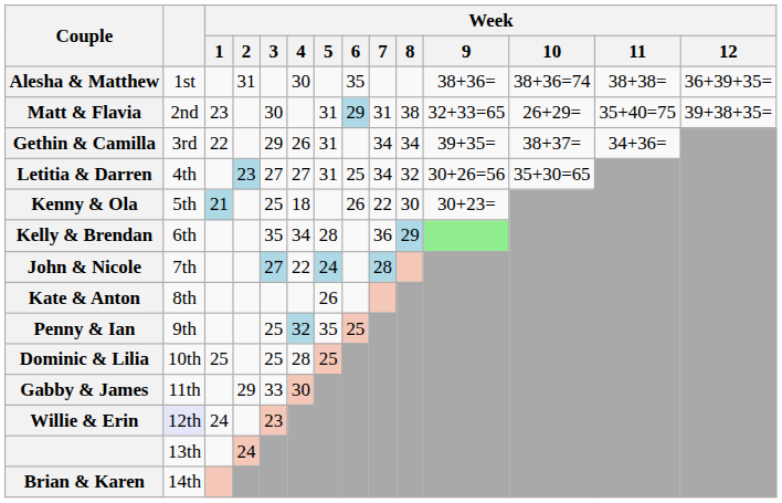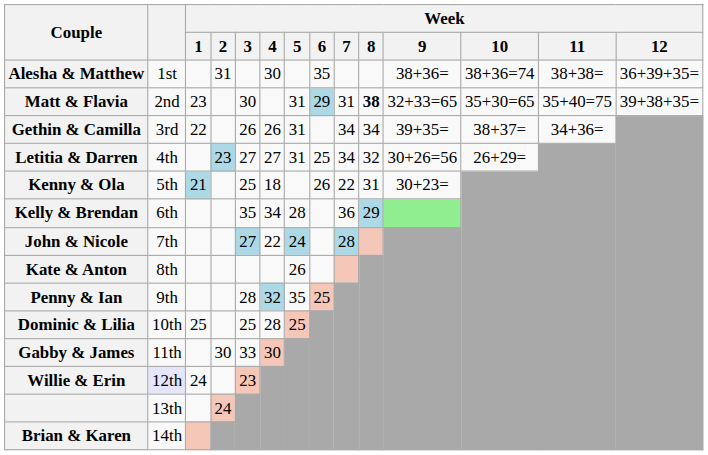 <table class="wikitable sortable" style="text-align:center; font-size:95%">
 <tr>
 <th scope="col" rowspan="2">Couple</th>
 <th scope="col" rowspan="2"></th>
 <th colspan="12">Week</th>
 </tr>
 <tr>
 <th scope="col">1</th>
 <th scope="col">2</th>
 <th scope="col">3</th>
 <th scope="col">4</th>
 <th scope="col">5</th>
 <th scope="col">6</th>
 <th scope="col">7</th>
 <th scope="col">8</th>
 <th scope="col">9</th>
 <th scope="col">10</th>
 <th scope="col">11</th>
 <th scope="col">12</th>
 </tr>
 <tr>
 <th scope="row">Alesha & Matthew</th>
 <td>1st</td>
 <td></td>
 <td>31</td>
 <td></td>
 <td>30</td>
 <td></td>
 <td>35</td>
 <td></td>
 <td></td>
 <td>38+36=</td>
 <td>38+36=74</td>
 <td>38+38=</td>
 <td>36+39+35=</td>
 </tr>
 <tr>
 <th scope="row">Matt & Flavia</th>
 <td>2nd</td>
 <td>23</td>
 <td></td>
 <td>30</td>
 <td></td>
 <td>31</td>
 <td bgcolor="lightblue">29</td>
 <td>31</td>
-<td>38</td>
+<td><strong>38</strong></td>
 <td>32+33=65</td>
-<td>26+29=</td>
+<td>35+30=65</td>
 <td>35+40=75</td>
 <td>39+38+35=</td>
 </tr>
 <tr>
 <th scope="row">Gethin & Camilla</th>
 <td>3rd</td>
 <td>22</td>
 <td></td>
-<td>29</td>
+<td>26</td>
 <td>26</td>
 <td>31</td>
 <td></td>
 <td>34</td>
 <td>34</td>
 <td>39+35=</td>
 <td>38+37=</td>
 <td>34+36=</td>
 <td rowspan="12" style="background:darkgray;"></td>
 </tr>
 <tr>
 <th scope="row">Letitia & Darren</th>
 <td>4th</td>
 <td></td>
 <td bgcolor="lightblue">23</td>
 <td>27</td>
 <td>27</td>
 <td>31</td>
 <td>25</td>
 <td>34</td>
 <td>32</td>
 <td>30+26=56</td>
-<td>35+30=65</td>
+<td>26+29=</td>
 <td rowspan="11" style="background:darkgray;"></td>
 </tr>
 <tr>
 <th scope="row">Kenny & Ola</th>
 <td>5th</td>
 <td bgcolor="lightblue">21</td>
 <td></td>
 <td>25</td>
 <td>18</td>
 <td></td>
 <td>26</td>
 <td>22</td>
-<td>30</td>
+<td>31</td>
 <td>30+23=</td>
 <td rowspan="10" style="background:darkgray;"></td>
 </tr>
 <tr>
 <th scope="row">Kelly & Brendan</th>
 <td>6th</td>
 <td></td>
 <td></td>
 <td>35</td>
 <td>34</td>
 <td>28</td>
 <td></td>
 <td>36</td>
 <td bgcolor="lightblue">29</td>
 <td bgcolor="lightgreen"></td>
 </tr>
 <tr>
 <th scope="row">John & Nicole</th>
 <td>7th</td>
 <td></td>
 <td></td>
 <td bgcolor="lightblue">27</td>
 <td>22</td>
 <td bgcolor="lightblue">24</td>
 <td></td>
 <td bgcolor="lightblue">28</td>
 <td bgcolor="f4c7b8"></td>
 <td rowspan="8" style="background:darkgray;"></td>
 </tr>
 <tr>
 <th scope="row">Kate & Anton</th>
 <td>8th</td>
 <td></td>
 <td></td>
 <td></td>
 <td></td>
 <td>26</td>
 <td></td>
 <td bgcolor="f4c7b8"></td>
 <td rowspan="7" style="background:darkgray;"></td>
 </tr>
 <tr>
 <th scope="row">Penny & Ian</th>
 <td>9th</td>
 <td></td>
 <td></td>
-<td>25</td>
+<td>28</td>
 <td bgcolor="lightblue">32</td>
 <td>35</td>
 <td bgcolor="f4c7b8">25</td>
 <td rowspan="6" style="background:darkgray;"></td>
 </tr>
 <tr>
 <th scope="row">Dominic & Lilia</th>
 <td>10th</td>
 <td>25</td>
 <td></td>
 <td>25</td>
 <td>28</td>
 <td bgcolor="f4c7b8">25</td>
 <td rowspan="5" style="background:darkgray;"></td>
 </tr>
 <tr>
 <th scope="row">Gabby & James</th>
 <td align=center>11th</td>
 <td></td>
-<td>29</td>
+<td>30</td>
 <td>33</td>
 <td bgcolor="f4c7b8">30</td>
 <td rowspan="4" style="background:darkgray;"></td>
 </tr>
 <tr>
 <th scope="row">Willie & Erin</th>
 <td align=center style="background: lavender;">12th</td>
 <td>24</td>
 <td></td>
 <td bgcolor="f4c7b8">23</td>
 <td rowspan="3" style="background:darkgray;"></td>
 </tr>
 <tr>
 <th scope="row"></th>
 <td>13th</td>
 <td></td>
 <td bgcolor="f4c7b8">24</td>
 <td rowspan="2" style="background:darkgray;"></td>
 </tr>
 <tr>
 <th scope="row">Brian & Karen</th>
 <td align=center>14th</td>
 <td bgcolor="f4c7b8"></td>
 <td style="background:darkgray;"></td>
 </tr>
 </table>
